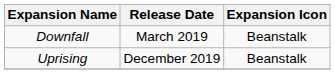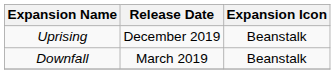 <table class="wikitable" style="text-align:center">
 <tr>
 <th>Expansion Name</th>
 <th>Release Date</th>
 <th>Expansion Icon</th>
 </tr>
 <tr>
+<td><em>Uprising</em></td>
+<td>December 2019</td>
+<td>Beanstalk</td>
+</tr>
+<tr>
 <td><em>Downfall</em></td>
 <td>March 2019</td>
 <td>Beanstalk</td>
 </tr>
 <tr>
-<td><em>Uprising</em></td>
-<td>December 2019</td>
-<td>Beanstalk</td>
-</tr>
-<tr>
 </tr>
 </table>
